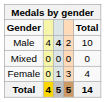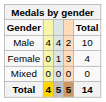 <table class="wikitable" style="font-size:85%;">
 <tr style="background:#efefef;">
 <th colspan=5><strong>Medals by gender</strong></th>
 </tr>
 <tr align=center>
 <td><strong>Gender</strong></td>
 <td style="background:#f7f6a8;"></td>
 <td style="background:#dce5e5;"></td>
 <td style="background:#ffdab9;"></td>
 <td><strong>Total</strong></td>
 </tr>
 <tr align=center>
 <td>Male</td>
 <td style="background:#F7F6A8;">4</td>
-<td style="background:#DCE5E5;"><strong>4</strong></td>
+<td style="background:#DCE5E5;">4</td>
 <td style="background:#FFDAB9;">2</td>
 <td>10</td>
+</tr>
+<tr align=center>
+<td>Female</td>
+<td style="background:#F7F6A8;">0</td>
+<td style="background:#DCE5E5;">1</td>
+<td style="background:#FFDAB9;">3</td>
+<td>4</td>
 </tr>
 <tr align=center>
 <td>Mixed</td>
 <td style="background:#F7F6A8;">0</td>
 <td style="background:#DCE5E5;">0</td>
 <td style="background:#FFDAB9;">0</td>
 <td>0</td>
 </tr>
 <tr align=center>
-<td>Female</td>
-<td style="background:#F7F6A8;">0</td>
-<td style="background:#DCE5E5;">1</td>
-<td style="background:#FFDAB9;">3</td>
-<td>4</td>
-</tr>
-<tr align=center>
 <th><strong>Total</strong></th>
 <th style="background:gold;"><strong>4</strong></th>
 <th style="background:silver;"><strong>5</strong></th>
 <th style="background:#c96;"><strong>5</strong></th>
 <th><strong>14</strong></th>
 </tr>
 </table>
